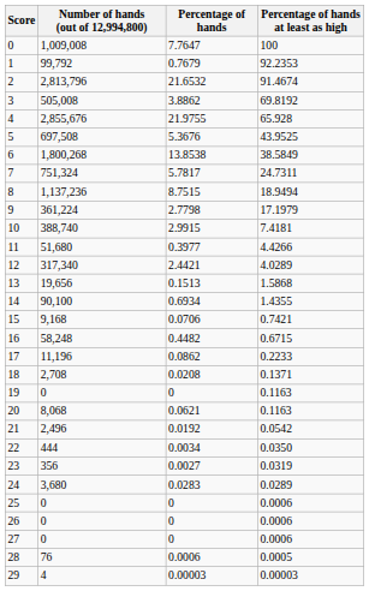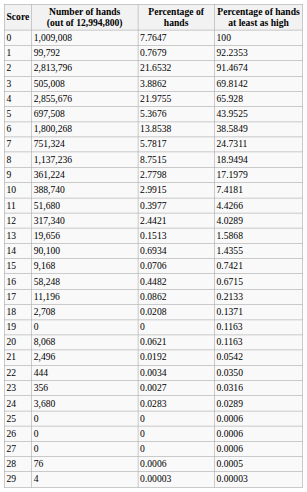 <table class="wikitable" style="border:1px; background-color:#fffff" align=center cellpadding="7">
 <tr align="center" bgcolor="#ffffff">
 <th width="35">Score</th>
 <th width="170">Number of hands<br>(out of 12,994,800)</th>
 <th width="120">Percentage of hands</th>
 <th width="140">Percentage of hands at least as high</th>
 </tr>
 <tr>
 <td>0</td>
 <td>1,009,008</td>
 <td>7.7647</td>
 <td>100</td>
 </tr>
 <tr>
 <td>1</td>
 <td>99,792</td>
 <td>0.7679</td>
 <td>92.2353</td>
 </tr>
 <tr>
 <td>2</td>
 <td>2,813,796</td>
 <td>21.6532</td>
 <td>91.4674</td>
 </tr>
 <tr>
 <td>3</td>
 <td>505,008</td>
 <td>3.8862</td>
-<td>69.8192</td>
+<td>69.8142</td>
 </tr>
 <tr>
 <td>4</td>
 <td>2,855,676</td>
 <td>21.9755</td>
 <td>65.928</td>
 </tr>
 <tr>
 <td>5</td>
 <td>697,508</td>
 <td>5.3676</td>
 <td>43.9525</td>
 </tr>
 <tr>
 <td>6</td>
 <td>1,800,268</td>
 <td>13.8538</td>
 <td>38.5849</td>
 </tr>
 <tr>
 <td>7</td>
 <td>751,324</td>
 <td>5.7817</td>
 <td>24.7311</td>
 </tr>
 <tr>
 <td>8</td>
 <td>1,137,236</td>
 <td>8.7515</td>
 <td>18.9494</td>
 </tr>
 <tr>
 <td>9</td>
 <td>361,224</td>
 <td>2.7798</td>
 <td>17.1979</td>
 </tr>
 <tr>
 <td>10</td>
 <td>388,740</td>
 <td>2.9915</td>
 <td>7.4181</td>
 </tr>
 <tr>
 <td>11</td>
 <td>51,680</td>
 <td>0.3977</td>
 <td>4.4266</td>
 </tr>
 <tr>
 <td>12</td>
 <td>317,340</td>
 <td>2.4421</td>
 <td>4.0289</td>
 </tr>
 <tr>
 <td>13</td>
 <td>19,656</td>
 <td>0.1513</td>
 <td>1.5868</td>
 </tr>
 <tr>
 <td>14</td>
 <td>90,100</td>
 <td>0.6934</td>
 <td>1.4355</td>
 </tr>
 <tr>
 <td>15</td>
 <td>9,168</td>
 <td>0.0706</td>
 <td>0.7421</td>
 </tr>
 <tr>
 <td>16</td>
 <td>58,248</td>
 <td>0.4482</td>
 <td>0.6715</td>
 </tr>
 <tr>
 <td>17</td>
 <td>11,196</td>
 <td>0.0862</td>
-<td>0.2233</td>
+<td>0.2133</td>
 </tr>
 <tr>
 <td>18</td>
 <td>2,708</td>
 <td>0.0208</td>
 <td>0.1371</td>
 </tr>
 <tr>
 <td>19</td>
 <td>0</td>
 <td>0</td>
 <td>0.1163</td>
 </tr>
 <tr>
 <td>20</td>
 <td>8,068</td>
 <td>0.0621</td>
 <td>0.1163</td>
 </tr>
 <tr>
 <td>21</td>
 <td>2,496</td>
 <td>0.0192</td>
 <td>0.0542</td>
 </tr>
 <tr>
 <td>22</td>
 <td>444</td>
 <td>0.0034</td>
 <td>0.0350</td>
 </tr>
 <tr>
 <td>23</td>
 <td>356</td>
 <td>0.0027</td>
-<td>0.0319</td>
+<td>0.0316</td>
 </tr>
 <tr>
 <td>24</td>
 <td>3,680</td>
 <td>0.0283</td>
 <td>0.0289</td>
 </tr>
 <tr>
 <td>25</td>
 <td>0</td>
 <td>0</td>
 <td>0.0006</td>
 </tr>
 <tr>
 <td>26</td>
 <td>0</td>
 <td>0</td>
 <td>0.0006</td>
 </tr>
 <tr>
 <td>27</td>
 <td>0</td>
 <td>0</td>
 <td>0.0006</td>
 </tr>
 <tr>
 <td>28</td>
 <td>76</td>
 <td>0.0006</td>
 <td>0.0005</td>
 </tr>
 <tr>
 <td>29</td>
 <td>4</td>
 <td>0.00003</td>
 <td>0.00003</td>
 </tr>
 </table>
